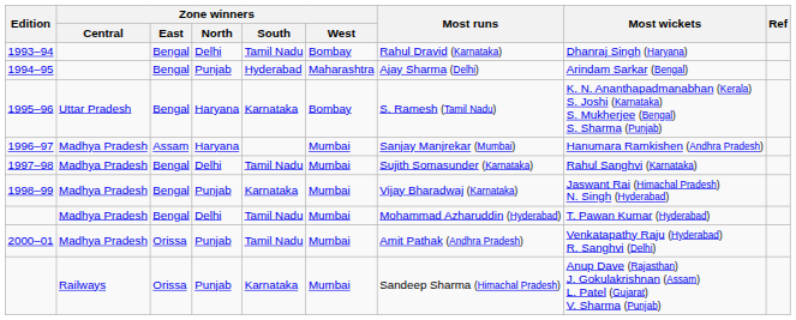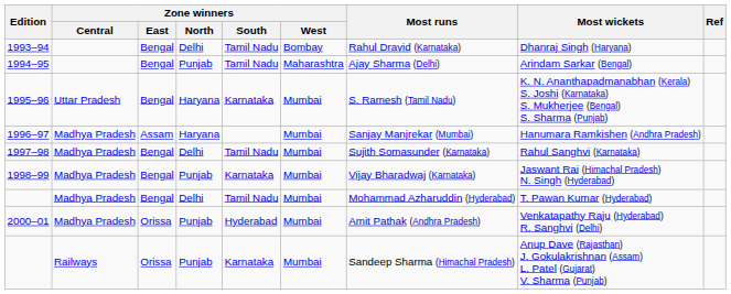 <table class="wikitable">
 <tr>
 <th rowspan="2">Edition</th>
 <th colspan="5">Zone winners</th>
 <th rowspan="2">Most runs</th>
 <th rowspan="2">Most wickets</th>
 <th rowspan="2">Ref</th>
 </tr>
 <tr>
 <th>Central</th>
 <th>East</th>
 <th>North</th>
 <th>South</th>
 <th>West</th>
 </tr>
 <tr>
 <td align="center"><a href='#'>1993–94</a></td>
 <td></td>
 <td><a href='#'>Bengal</a></td>
 <td><a href='#'>Delhi</a></td>
 <td><a href='#'>Tamil Nadu</a></td>
 <td><a href='#'>Bombay</a></td>
 <td><a href='#'>Rahul Dravid</a> <small>(<a href='#'>Karnataka</a>)</small></td>
 <td><a href='#'>Dhanraj Singh</a> <small>(<a href='#'>Haryana</a>)</small></td>
 <td align=center></td>
 </tr>
 <tr>
 <td align="center"><a href='#'>1994–95</a></td>
 <td></td>
 <td><a href='#'>Bengal</a></td>
 <td><a href='#'>Punjab</a></td>
-<td><a href='#'>Hyderabad</a></td>
+<td><a href='#'>Tamil Nadu</a></td>
 <td><a href='#'>Maharashtra</a></td>
 <td><a href='#'>Ajay Sharma</a> <small>(<a href='#'>Delhi</a>)</small></td>
 <td><a href='#'>Arindam Sarkar</a> <small>(<a href='#'>Bengal</a>)</small></td>
 <td align=center></td>
 </tr>
 <tr>
 <td align="center"><a href='#'>1995–96</a></td>
 <td><a href='#'>Uttar Pradesh</a></td>
 <td><a href='#'>Bengal</a></td>
 <td><a href='#'>Haryana</a></td>
 <td><a href='#'>Karnataka</a></td>
-<td><a href='#'>Bombay</a></td>
+<td><a href='#'>Mumbai</a></td>
 <td><a href='#'>S. Ramesh</a> <small>(<a href='#'>Tamil Nadu</a>)</small></td>
 <td><a href='#'>K. N. Ananthapadmanabhan</a> <small>(<a href='#'>Kerala</a>)</small><br><a href='#'>S. Joshi</a> <small>(<a href='#'>Karnataka</a>)</small><br><a href='#'>S. Mukherjee</a> <small>(<a href='#'>Bengal</a>)</small><br><a href='#'>S. Sharma</a> <small>(<a href='#'>Punjab</a>)</small></td>
 <td align=center></td>
 </tr>
 <tr>
 <td align="center"><a href='#'>1996–97</a></td>
 <td><a href='#'>Madhya Pradesh</a></td>
 <td><a href='#'>Assam</a></td>
 <td><a href='#'>Haryana</a></td>
 <td></td>
 <td><a href='#'>Mumbai</a></td>
 <td><a href='#'>Sanjay Manjrekar</a> <small>(<a href='#'>Mumbai</a>)</small></td>
 <td><a href='#'>Hanumara Ramkishen</a> <small>(<a href='#'>Andhra Pradesh</a>)</small></td>
 <td align=center></td>
 </tr>
 <tr>
 <td align="center"><a href='#'>1997–98</a></td>
 <td><a href='#'>Madhya Pradesh</a></td>
 <td><a href='#'>Bengal</a></td>
 <td><a href='#'>Delhi</a></td>
 <td><a href='#'>Tamil Nadu</a></td>
 <td><a href='#'>Mumbai</a></td>
 <td><a href='#'>Sujith Somasunder</a> <small>(<a href='#'>Karnataka</a>)</small></td>
 <td><a href='#'>Rahul Sanghvi</a> <small>(<a href='#'>Karnataka</a>)</small></td>
 <td align=center></td>
 </tr>
 <tr>
 <td align="center"><a href='#'>1998–99</a></td>
 <td><a href='#'>Madhya Pradesh</a></td>
 <td><a href='#'>Bengal</a></td>
 <td><a href='#'>Punjab</a></td>
 <td><a href='#'>Karnataka</a></td>
 <td><a href='#'>Mumbai</a></td>
 <td><a href='#'>Vijay Bharadwaj</a> <small>(<a href='#'>Karnataka</a>)</small></td>
 <td><a href='#'>Jaswant Rai</a> <small>(<a href='#'>Himachal Pradesh</a>)</small><br><a href='#'>N. Singh</a> <small>(<a href='#'>Hyderabad</a>)</small></td>
 <td align=center></td>
 </tr>
 <tr>
 <td align="center"></td>
 <td><a href='#'>Madhya Pradesh</a></td>
 <td><a href='#'>Bengal</a></td>
 <td><a href='#'>Delhi</a></td>
 <td><a href='#'>Tamil Nadu</a></td>
 <td><a href='#'>Mumbai</a></td>
 <td><a href='#'>Mohammad Azharuddin</a> <small>(<a href='#'>Hyderabad</a>)</small></td>
 <td><a href='#'>T. Pawan Kumar</a> <small>(<a href='#'>Hyderabad</a>)</small></td>
 <td align=center></td>
 </tr>
 <tr>
 <td align="center"><a href='#'>2000–01</a></td>
 <td><a href='#'>Madhya Pradesh</a></td>
 <td><a href='#'>Orissa</a></td>
 <td><a href='#'>Punjab</a></td>
-<td><a href='#'>Tamil Nadu</a></td>
+<td><a href='#'>Hyderabad</a></td>
 <td><a href='#'>Mumbai</a></td>
 <td><a href='#'>Amit Pathak</a> <small>(<a href='#'>Andhra Pradesh</a>)</small></td>
 <td><a href='#'>Venkatapathy Raju</a> <small>(<a href='#'>Hyderabad</a>)</small><br><a href='#'>R. Sanghvi</a> <small>(<a href='#'>Delhi</a>)</small></td>
 <td align=center></td>
 </tr>
 <tr>
 <td align="center"></td>
 <td><a href='#'>Railways</a></td>
 <td><a href='#'>Orissa</a></td>
 <td><a href='#'>Punjab</a></td>
 <td><a href='#'>Karnataka</a></td>
 <td><a href='#'>Mumbai</a></td>
 <td>Sandeep Sharma <small>(<a href='#'>Himachal Pradesh</a>)</small></td>
 <td><a href='#'>Anup Dave</a> <small>(<a href='#'>Rajasthan</a>)</small><br><a href='#'>J. Gokulakrishnan</a> <small>(<a href='#'>Assam</a>)</small><br><a href='#'>L. Patel</a> <small>(<a href='#'>Gujarat</a>)</small><br><a href='#'>V. Sharma</a> <small>(<a href='#'>Punjab</a>)</small></td>
 <td align=center></td>
 </tr>
 </table>
